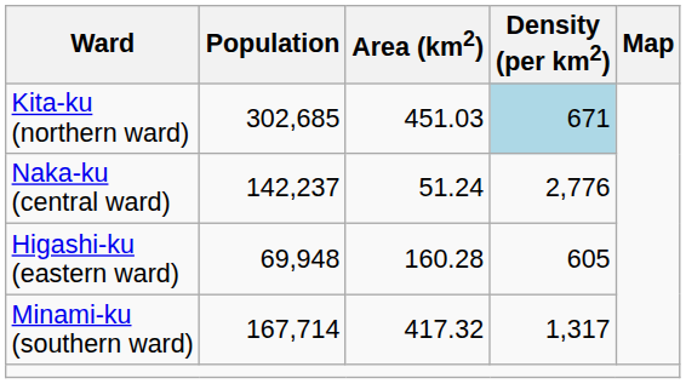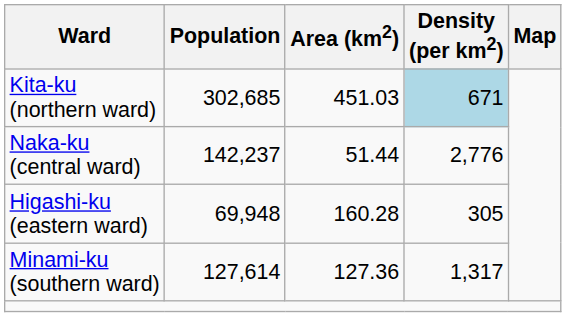 <table class=wikitable>
 <tr>
 <th>Ward</th>
 <th>Population</th>
 <th>Area (km<sup>2</sup>)</th>
 <th>Density<br>(per km<sup>2</sup>)</th>
 <th>Map</th>
 </tr>
 <tr>
 <td><a href='#'>Kita-ku</a><br>(northern ward)</td>
 <td align=right>302,685</td>
 <td align=right>451.03</td>
 <td align=right style="background: lightblue;">671</td>
 <td rowspan=4></td>
 </tr>
 <tr>
 <td><a href='#'>Naka-ku</a><br>(central ward)</td>
 <td align=right>142,237</td>
-<td align=right>51.24</td>
+<td align=right>51.44</td>
 <td align=right>2,776</td>
 </tr>
 <tr>
 <td><a href='#'>Higashi-ku</a><br>(eastern ward)</td>
 <td align=right>69,948</td>
 <td align=right>160.28</td>
-<td align=right>605</td>
+<td align=right>305</td>
 </tr>
 <tr>
 <td><a href='#'>Minami-ku</a><br>(southern ward)</td>
-<td align=right>167,714</td>
-<td align=right>417.32</td>
+<td align=right>127,614</td>
+<td align=right>127.36</td>
 <td align=right>1,317</td>
 </tr>
 <tr>
 <td colspan=5></td>
 </tr>
 </table>
